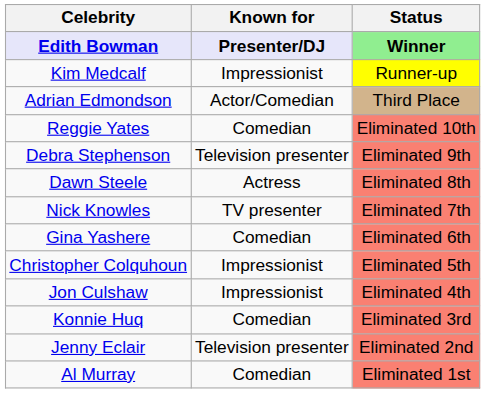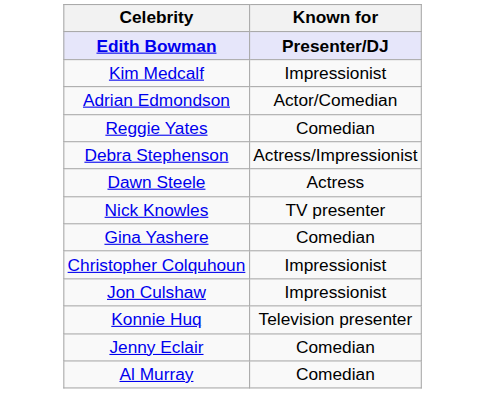 <table class="wikitable" style="margin:auto; text-align:center;">
 <tr>
 <th scope="col">Celebrity</th>
 <th scope="col">Known for</th>
-<th scope="col">Status</th>
 </tr>
 <tr>
 <td style="background:lavender;"><strong><a href='#'>Edith Bowman</a></strong></td>
 <td style="background:lavender;"><strong>Presenter/DJ</strong></td>
-<td style="background:lightgreen;"><strong>Winner</strong><br></td>
 </tr>
 <tr>
 <td><a href='#'>Kim Medcalf</a></td>
 <td>Impressionist</td>
-<td style="background:yellow;">Runner-up</td>
 </tr>
 <tr>
 <td><a href='#'>Adrian Edmondson</a></td>
 <td>Actor/Comedian</td>
-<td style=background:tan>Third Place</td>
 </tr>
 <tr>
 <td><a href='#'>Reggie Yates</a></td>
 <td>Comedian</td>
-<td style=background:salmon>Eliminated 10th</td>
 </tr>
 <tr>
 <td><a href='#'>Debra Stephenson</a></td>
-<td>Television presenter</td>
-<td style=background:salmon>Eliminated 9th</td>
+<td>Actress/Impressionist</td>
 </tr>
 <tr>
 <td><a href='#'>Dawn Steele</a></td>
 <td>Actress</td>
-<td style=background:salmon>Eliminated 8th</td>
 </tr>
 <tr>
 <td><a href='#'>Nick Knowles</a></td>
 <td>TV presenter</td>
-<td style=background:salmon>Eliminated 7th</td>
 </tr>
 <tr>
 <td><a href='#'>Gina Yashere</a></td>
 <td>Comedian</td>
-<td style=background:salmon>Eliminated 6th</td>
 </tr>
 <tr>
 <td><a href='#'>Christopher Colquhoun</a></td>
 <td>Impressionist</td>
-<td style=background:salmon>Eliminated 5th</td>
 </tr>
 <tr>
 <td><a href='#'>Jon Culshaw</a></td>
 <td>Impressionist</td>
-<td style=background:salmon>Eliminated 4th</td>
 </tr>
 <tr>
 <td><a href='#'>Konnie Huq</a></td>
-<td>Comedian</td>
-<td style=background:salmon>Eliminated 3rd</td>
+<td>Television presenter</td>
 </tr>
 <tr>
 <td><a href='#'>Jenny Eclair</a></td>
-<td>Television presenter</td>
-<td style=background:salmon>Eliminated 2nd</td>
+<td>Comedian</td>
 </tr>
 <tr>
 <td><a href='#'>Al Murray</a></td>
 <td>Comedian</td>
-<td style=background:salmon>Eliminated 1st</td>
 </tr>
 </table>
